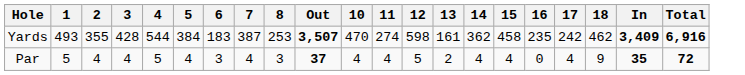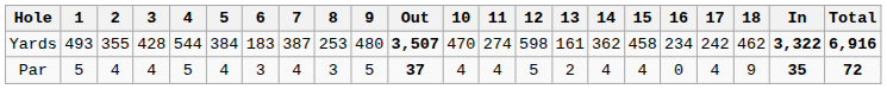 <table class="wikitable" style="text-align:center">
 <tr>
 <th align="left">Hole</th>
 <th>1</th>
 <th>2</th>
 <th>3</th>
 <th>4</th>
 <th>5</th>
 <th>6</th>
 <th>7</th>
 <th>8</th>
+<th>9</th>
 <th>Out</th>
 <th>10</th>
 <th>11</th>
 <th>12</th>
 <th>13</th>
 <th>14</th>
 <th>15</th>
 <th>16</th>
 <th>17</th>
 <th>18</th>
 <th>In</th>
 <th>Total</th>
 </tr>
 <tr>
 <td>Yards</td>
 <td>493</td>
 <td>355</td>
 <td>428</td>
 <td>544</td>
 <td>384</td>
 <td>183</td>
 <td>387</td>
 <td>253</td>
+<td>480</td>
 <td><strong>3,507</strong></td>
 <td>470</td>
 <td>274</td>
 <td>598</td>
 <td>161</td>
 <td>362</td>
 <td>458</td>
-<td>235</td>
+<td>234</td>
 <td>242</td>
 <td>462</td>
-<td><strong>3,409</strong></td>
+<td><strong>3,322</strong></td>
 <td><strong>6,916</strong></td>
 </tr>
 <tr>
 <td>Par</td>
 <td>5</td>
 <td>4</td>
 <td>4</td>
 <td>5</td>
 <td>4</td>
 <td>3</td>
 <td>4</td>
 <td>3</td>
+<td>5</td>
 <td><strong>37</strong></td>
 <td>4</td>
 <td>4</td>
 <td>5</td>
 <td>2</td>
 <td>4</td>
 <td>4</td>
 <td>0</td>
 <td>4</td>
 <td>9</td>
 <td><strong>35</strong></td>
 <td><strong>72</strong></td>
 </tr>
 </table>
